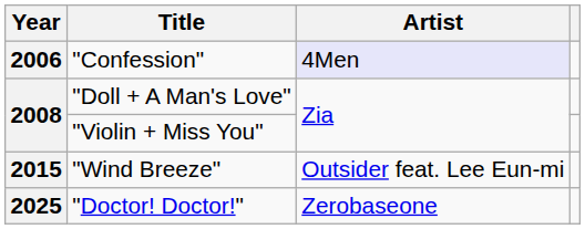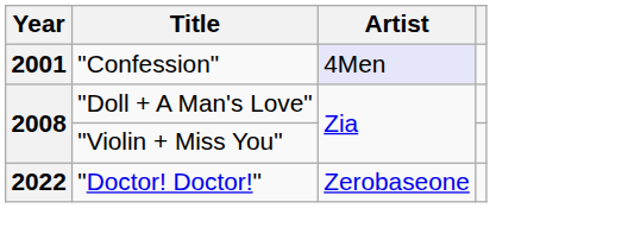 <table class="wikitable plainrowheaders">
 <tr>
 <th scope="col">Year</th>
 <th scope="col">Title</th>
 <th scope="col">Artist</th>
 <th scope="col" class="unsortable"></th>
 </tr>
 <tr>
-<th scope="row">2006</th>
+<th scope="row">2001</th>
 <td>"Confession"</td>
 <td style="background: lavender;">4Men</td>
 <td style="text-align:center"></td>
 </tr>
 <tr>
 <th scope="row" rowspan="2">2008</th>
 <td>"Doll + A Man's Love"</td>
 <td rowspan="2"><a href='#'>Zia</a></td>
 <td style="text-align:center"></td>
 </tr>
 <tr>
 <td>"Violin + Miss You"</td>
 <td style="text-align:center"></td>
 </tr>
 <tr>
-<th scope="row">2015</th>
-<td>"Wind Breeze" </td>
-<td><a href='#'>Outsider</a> feat. Lee Eun-mi</td>
-<td style="text-align:center"></td>
-</tr>
-<tr>
-<th scope="row">2025</th>
+<th scope="row">2022</th>
 <td>"<a href='#'>Doctor! Doctor!</a>"</td>
 <td><a href='#'>Zerobaseone</a></td>
 <td style="text-align:center"></td>
 </tr>
 </table>
